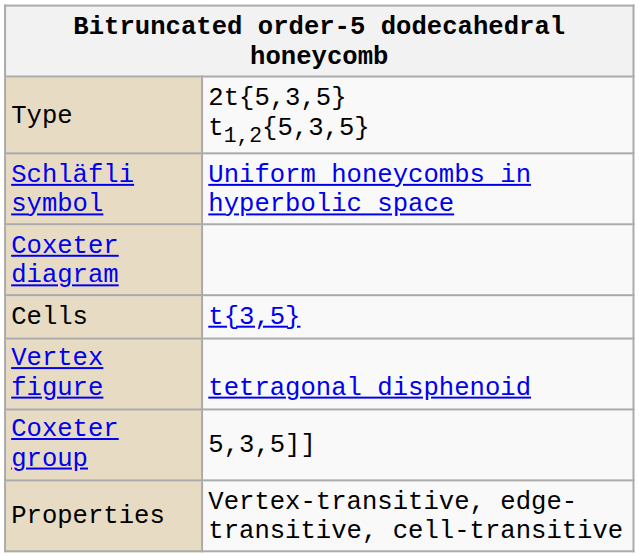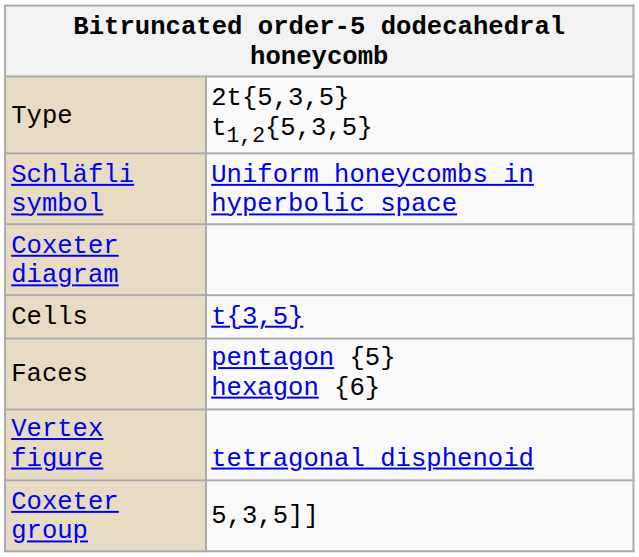 <table class="wikitable" align="right" style="margin-left:10px" width="320">
 <tr>
 <th bgcolor=#e7dcc3 colspan=2>Bitruncated order-5 dodecahedral honeycomb<br></th>
 </tr>
 <tr>
 <td bgcolor=#e7dcc3>Type</td>
 <td>2t{5,3,5}<br>t<sub>1,2</sub>{5,3,5}</td>
 </tr>
 <tr>
 <td bgcolor=#e7dcc3><a href='#'>Schläfli symbol</a></td>
 <td><a href='#'>Uniform honeycombs in hyperbolic space</a></td>
 </tr>
 <tr>
 <td bgcolor=#e7dcc3><a href='#'>Coxeter diagram</a></td>
 <td></td>
 </tr>
 <tr>
 <td bgcolor=#e7dcc3>Cells</td>
 <td><a href='#'>t{3,5}</a> </td>
 </tr>
 <tr>
+<td bgcolor=#e7dcc3>Faces</td>
+<td><a href='#'>pentagon</a> {5}<br><a href='#'>hexagon</a> {6}</td>
+</tr>
+<tr>
 <td bgcolor=#e7dcc3><a href='#'>Vertex figure</a></td>
 <td><br><a href='#'>tetragonal disphenoid</a></td>
 </tr>
 <tr>
 <td bgcolor=#e7dcc3><a href='#'>Coxeter group</a></td>
 <td>5,3,5]]</td>
 </tr>
-<tr>
-<td bgcolor=#e7dcc3>Properties</td>
-<td>Vertex-transitive, edge-transitive, cell-transitive</td>
-</tr>
 </table>
